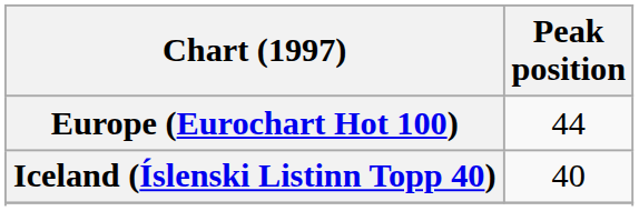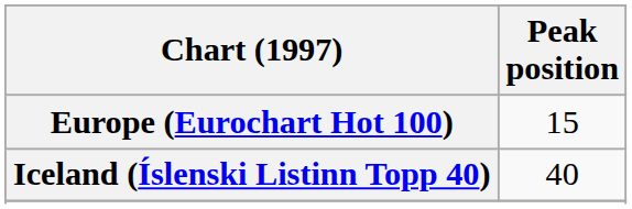 <table class="wikitable sortable plainrowheaders" style="text-align:center">
 <tr>
 <th>Chart (1997)</th>
 <th>Peak<br>position</th>
 </tr>
 <tr>
 <th scope="row">Europe (<a href='#'>Eurochart Hot 100</a>)</th>
-<td>44</td>
+<td>15</td>
 </tr>
 <tr>
 <th scope="row">Iceland (<a href='#'>Íslenski Listinn Topp 40</a>)</th>
 <td>40</td>
 </tr>
 <tr>
 </tr>
 <tr>
 </tr>
 <tr>
 </tr>
 </table>
